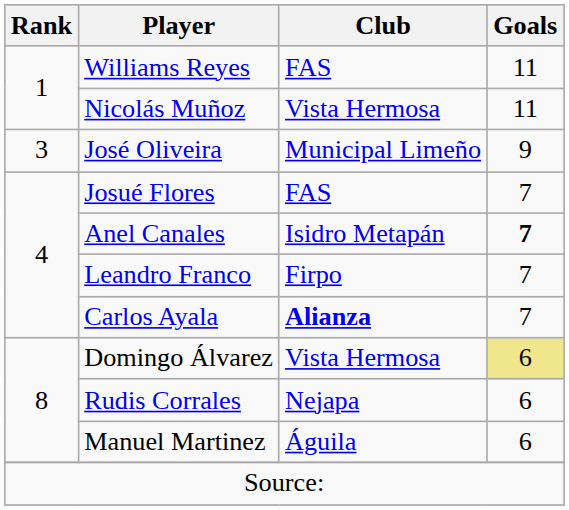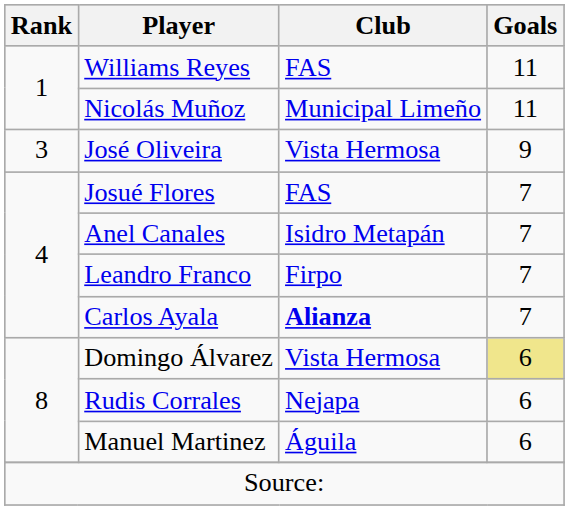 <table class="wikitable">
 <tr>
 <th>Rank</th>
 <th>Player</th>
 <th>Club</th>
 <th>Goals</th>
 </tr>
 <tr>
 <td rowspan="2" align=center>1</td>
 <td> <a href='#'>Williams Reyes</a></td>
 <td><a href='#'>FAS</a></td>
 <td align=center>11</td>
 </tr>
 <tr>
 <td> <a href='#'>Nicolás Muñoz</a></td>
-<td><a href='#'>Vista Hermosa</a></td>
+<td><a href='#'>Municipal Limeño</a></td>
 <td align=center>11</td>
 </tr>
 <tr>
 <td align=center>3</td>
 <td> <a href='#'>José Oliveira</a></td>
-<td><a href='#'>Municipal Limeño</a></td>
+<td><a href='#'>Vista Hermosa</a></td>
 <td align=center>9</td>
 </tr>
 <tr>
 <td rowspan="4" align=center>4</td>
 <td> <a href='#'>Josué Flores</a></td>
 <td><a href='#'>FAS</a></td>
 <td align=center>7</td>
 </tr>
 <tr>
 <td> <a href='#'>Anel Canales</a></td>
 <td><a href='#'>Isidro Metapán</a></td>
-<td align=center><strong>7</strong></td>
+<td align=center>7</td>
 </tr>
 <tr>
 <td> <a href='#'>Leandro Franco</a></td>
 <td><a href='#'>Firpo</a></td>
 <td align=center>7</td>
 </tr>
 <tr>
 <td> <a href='#'>Carlos Ayala</a></td>
 <td><strong><a href='#'>Alianza</a></strong></td>
 <td align=center>7</td>
 </tr>
 <tr>
 <td rowspan="3" align=center>8</td>
 <td> Domingo Álvarez</td>
 <td><a href='#'>Vista Hermosa</a></td>
 <td align=center style="background: khaki;">6</td>
 </tr>
 <tr>
 <td> <a href='#'>Rudis Corrales</a></td>
 <td><a href='#'>Nejapa</a></td>
 <td align=center>6</td>
 </tr>
 <tr>
 <td> Manuel Martinez</td>
 <td><a href='#'>Águila</a></td>
 <td align=center>6</td>
 </tr>
 <tr |>
 </tr>
 <tr>
 <td colspan="4" align="center">Source: </td>
 </tr>
 </table>
